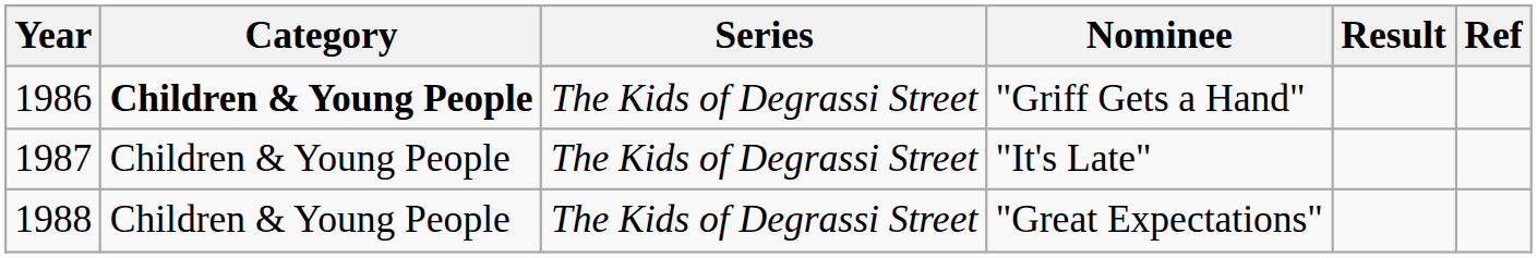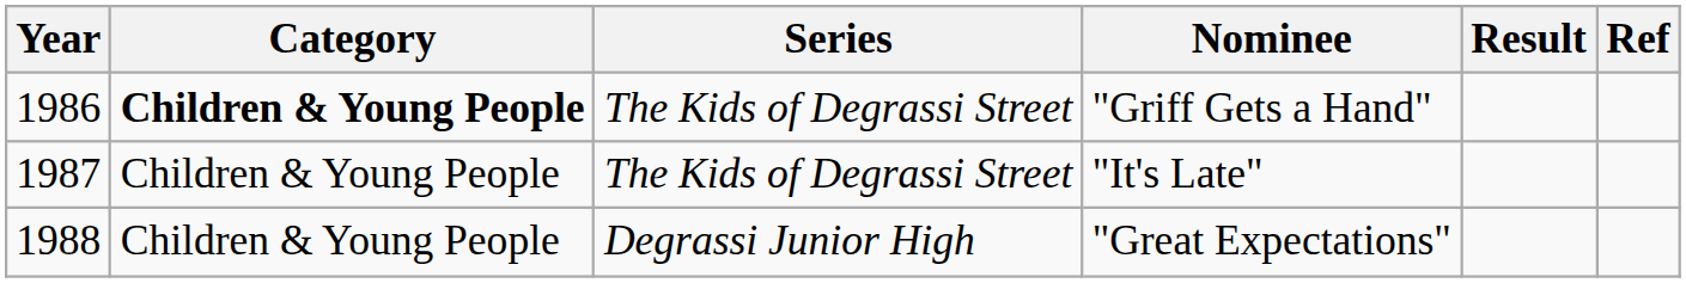 <table class="wikitable">
 <tr>
 <th>Year</th>
 <th>Category</th>
 <th>Series</th>
 <th>Nominee</th>
 <th>Result</th>
 <th>Ref</th>
 </tr>
 <tr>
 <td>1986</td>
 <td><strong>Children & Young People</strong></td>
 <td><em>The Kids of Degrassi Street</em></td>
 <td>"Griff Gets a Hand"</td>
 <td></td>
 <td></td>
 </tr>
 <tr>
 <td>1987</td>
 <td>Children & Young People</td>
 <td><em>The Kids of Degrassi Street</em></td>
 <td>"It's Late"</td>
 <td></td>
 <td></td>
 </tr>
 <tr>
 <td>1988</td>
 <td>Children & Young People</td>
-<td><em>The Kids of Degrassi Street</em></td>
+<td><em>Degrassi Junior High</em></td>
 <td>"Great Expectations"</td>
 <td></td>
 <td></td>
 </tr>
 </table>
